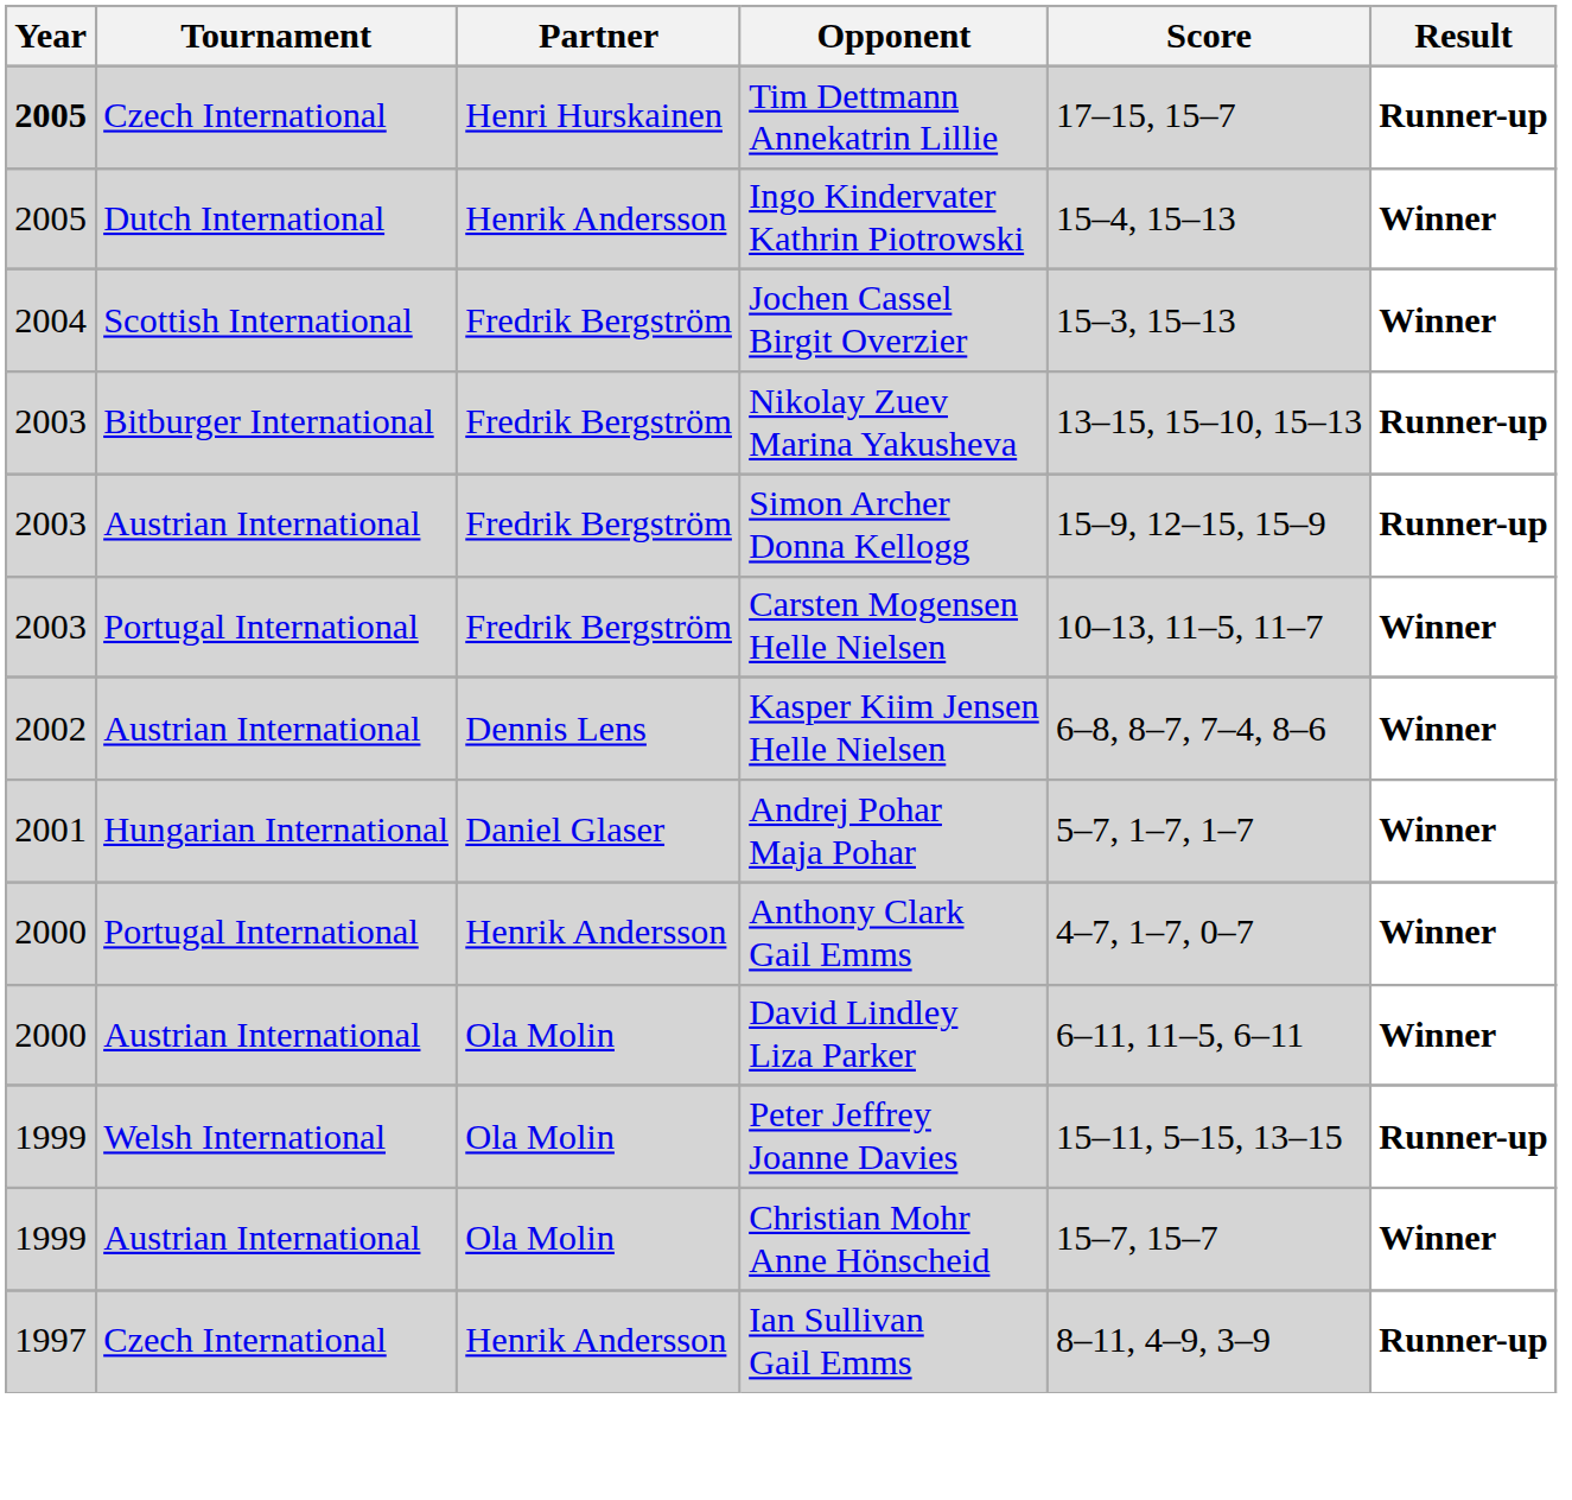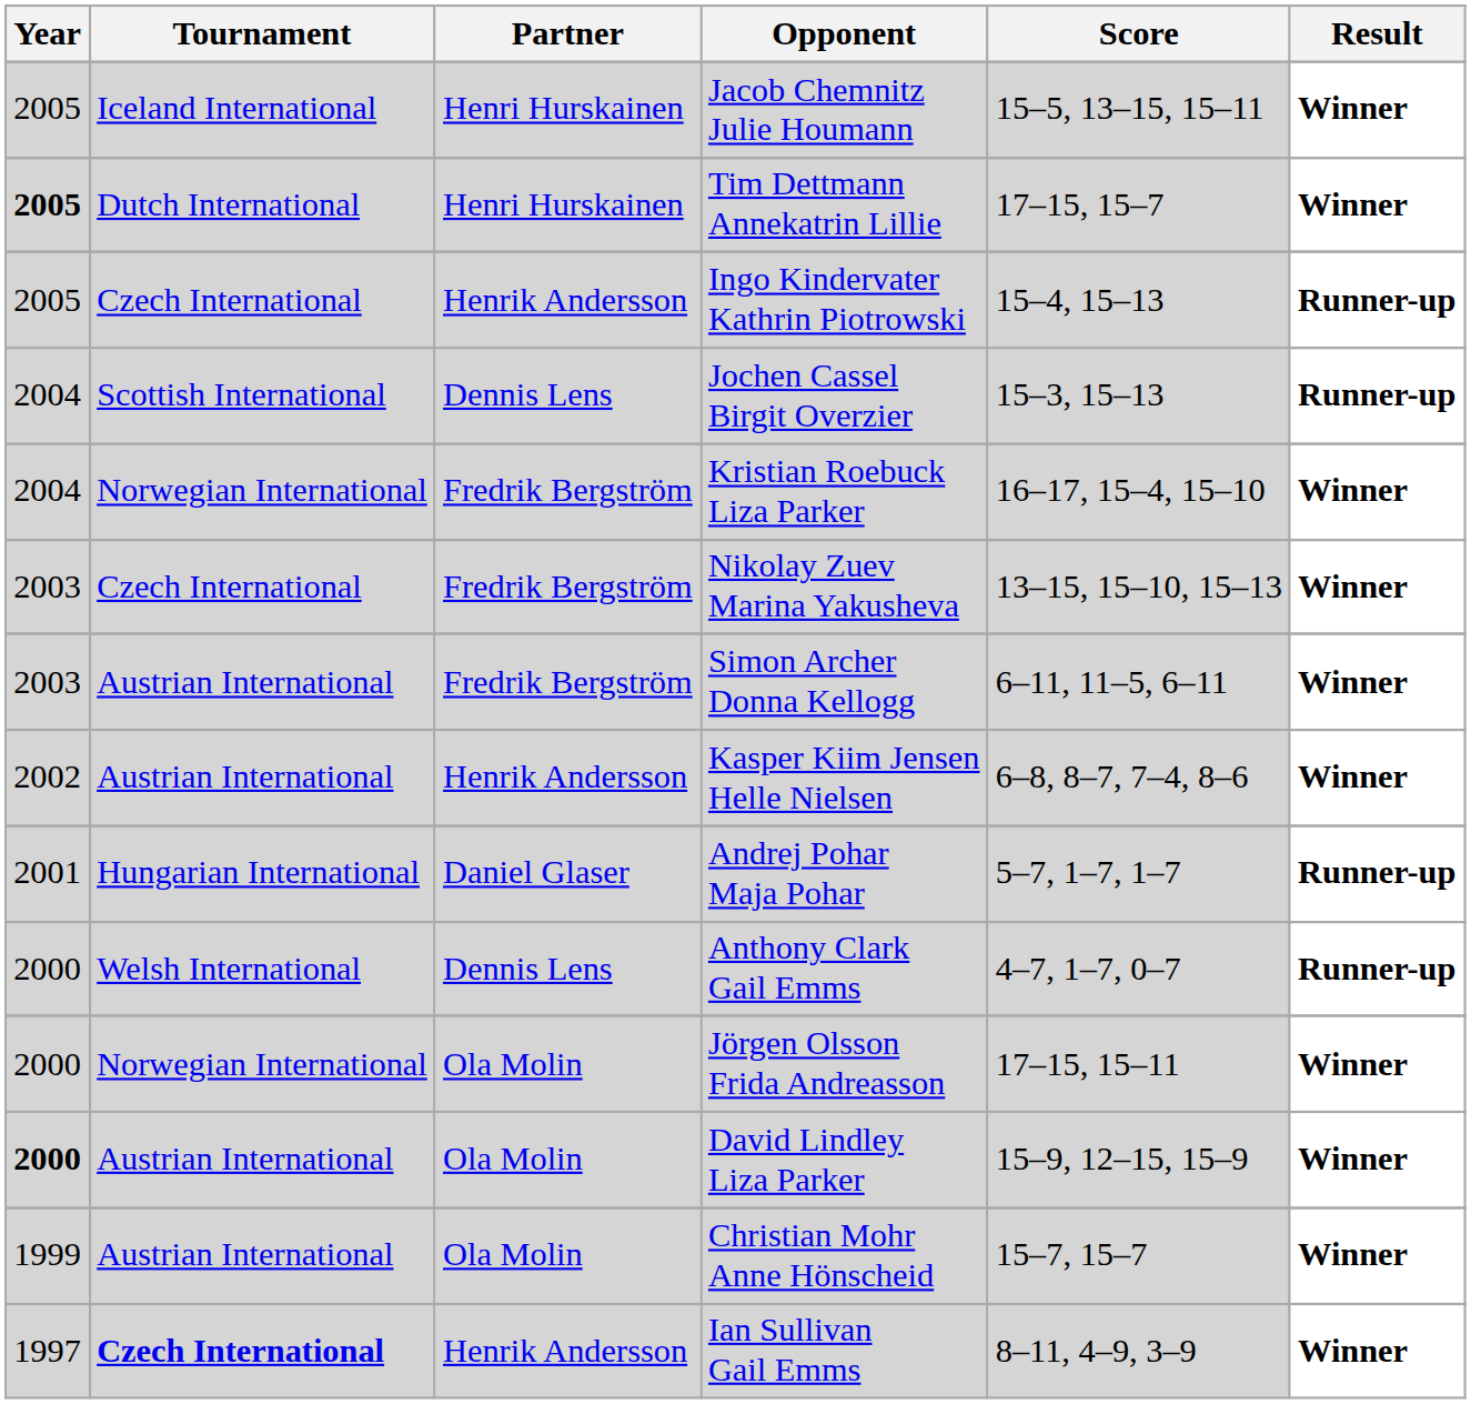 <table class="sortable wikitable" style="font-size: 90%;">
 <tr>
 <th>Year</th>
 <th>Tournament</th>
 <th>Partner</th>
 <th>Opponent</th>
 <th>Score</th>
 <th>Result</th>
 </tr>
 <tr>
 </tr>
+<tr style="background:#D5D5D5">
+<td align="center">2005</td>
+<td align="left"><a href='#'>Iceland International</a></td>
+<td align="left"> <a href='#'>Henri Hurskainen</a></td>
+<td align="left"> <a href='#'>Jacob Chemnitz</a><br> <a href='#'>Julie Houmann</a></td>
+<td align="left">15–5, 13–15, 15–11</td>
+<td style="text-align:left; background:white"> <strong>Winner</strong></td>
+</tr>
 <tr>
 </tr>
 <tr style="background:#D5D5D5">
 <td align="center"><strong>2005</strong></td>
-<td align="left"><a href='#'>Czech International</a></td>
+<td align="left"><a href='#'>Dutch International</a></td>
 <td align="left"> <a href='#'>Henri Hurskainen</a></td>
 <td align="left"> <a href='#'>Tim Dettmann</a><br> <a href='#'>Annekatrin Lillie</a></td>
 <td align="left">17–15, 15–7</td>
-<td style="text-align:left; background:white"> <strong>Runner-up</strong></td>
+<td style="text-align:left; background:white"> <strong>Winner</strong></td>
 </tr>
 <tr>
 </tr>
 <tr style="background:#D5D5D5">
 <td align="center">2005</td>
-<td align="left"><a href='#'>Dutch International</a></td>
+<td align="left"><a href='#'>Czech International</a></td>
 <td align="left"> <a href='#'>Henrik Andersson</a></td>
 <td align="left"> <a href='#'>Ingo Kindervater</a><br> <a href='#'>Kathrin Piotrowski</a></td>
 <td align="left">15–4, 15–13</td>
-<td style="text-align:left; background:white"> <strong>Winner</strong></td>
+<td style="text-align:left; background:white"> <strong>Runner-up</strong></td>
 </tr>
 <tr>
 </tr>
 <tr style="background:#D5D5D5">
 <td align="center">2004</td>
 <td align="left"><a href='#'>Scottish International</a></td>
-<td align="left"> <a href='#'>Fredrik Bergström</a></td>
+<td align="left"> <a href='#'>Dennis Lens</a></td>
 <td align="left"> <a href='#'>Jochen Cassel</a><br> <a href='#'>Birgit Overzier</a></td>
 <td align="left">15–3, 15–13</td>
-<td style="text-align:left; background:white"> <strong>Winner</strong></td>
+<td style="text-align:left; background:white"> <strong>Runner-up</strong></td>
 </tr>
 <tr>
+</tr>
+<tr style="background:#D5D5D5">
+<td align="center">2004</td>
+<td align="left"><a href='#'>Norwegian International</a></td>
+<td align="left"> <a href='#'>Fredrik Bergström</a></td>
+<td align="left"> <a href='#'>Kristian Roebuck</a><br> <a href='#'>Liza Parker</a></td>
+<td align="left">16–17, 15–4, 15–10</td>
+<td style="text-align:left; background:white"> <strong>Winner</strong></td>
 </tr>
 <tr>
 </tr>
 <tr style="background:#D5D5D5">
 <td align="center">2003</td>
-<td align="left"><a href='#'>Bitburger International</a></td>
+<td align="left"><a href='#'>Czech International</a></td>
 <td align="left"> <a href='#'>Fredrik Bergström</a></td>
 <td align="left"> <a href='#'>Nikolay Zuev</a><br> <a href='#'>Marina Yakusheva</a></td>
 <td align="left">13–15, 15–10, 15–13</td>
-<td style="text-align:left; background:white"> <strong>Runner-up</strong></td>
+<td style="text-align:left; background:white"> <strong>Winner</strong></td>
 </tr>
 <tr>
 </tr>
 <tr style="background:#D5D5D5">
 <td align="center">2003</td>
 <td align="left"><a href='#'>Austrian International</a></td>
 <td align="left"> <a href='#'>Fredrik Bergström</a></td>
 <td align="left"> <a href='#'>Simon Archer</a><br> <a href='#'>Donna Kellogg</a></td>
-<td align="left">15–9, 12–15, 15–9</td>
-<td style="text-align:left; background:white"> <strong>Runner-up</strong></td>
+<td align="left">6–11, 11–5, 6–11</td>
+<td style="text-align:left; background:white"> <strong>Winner</strong></td>
 </tr>
 <tr>
-</tr>
-<tr style="background:#D5D5D5">
-<td align="center">2003</td>
-<td align="left"><a href='#'>Portugal International</a></td>
-<td align="left"> <a href='#'>Fredrik Bergström</a></td>
-<td align="left"> <a href='#'>Carsten Mogensen</a><br> <a href='#'>Helle Nielsen</a></td>
-<td align="left">10–13, 11–5, 11–7</td>
-<td style="text-align:left; background:white"> <strong>Winner</strong></td>
 </tr>
 <tr>
 </tr>
 <tr style="background:#D5D5D5">
 <td align="center">2002</td>
 <td align="left"><a href='#'>Austrian International</a></td>
-<td align="left"> <a href='#'>Dennis Lens</a></td>
+<td align="left"> <a href='#'>Henrik Andersson</a></td>
 <td align="left"> <a href='#'>Kasper Kiim Jensen</a><br> <a href='#'>Helle Nielsen</a></td>
 <td align="left">6–8, 8–7, 7–4, 8–6</td>
 <td style="text-align:left; background:white"> <strong>Winner</strong></td>
 </tr>
 <tr>
 </tr>
 <tr style="background:#D5D5D5">
 <td align="center">2001</td>
 <td align="left"><a href='#'>Hungarian International</a></td>
 <td align="left"> <a href='#'>Daniel Glaser</a></td>
 <td align="left"> <a href='#'>Andrej Pohar</a><br> <a href='#'>Maja Pohar</a></td>
 <td align="left">5–7, 1–7, 1–7</td>
+<td style="text-align:left; background:white"> <strong>Runner-up</strong></td>
+</tr>
+<tr>
+</tr>
+<tr style="background:#D5D5D5">
+<td align="center">2000</td>
+<td align="left"><a href='#'>Welsh International</a></td>
+<td align="left"> <a href='#'>Dennis Lens</a></td>
+<td align="left"> <a href='#'>Anthony Clark</a><br> <a href='#'>Gail Emms</a></td>
+<td align="left">4–7, 1–7, 0–7</td>
+<td style="text-align:left; background:white"> <strong>Runner-up</strong></td>
+</tr>
+<tr>
+</tr>
+<tr style="background:#D5D5D5">
+<td align="center">2000</td>
+<td align="left"><a href='#'>Norwegian International</a></td>
+<td align="left"> <a href='#'>Ola Molin</a></td>
+<td align="left"> <a href='#'>Jörgen Olsson</a><br> <a href='#'>Frida Andreasson</a></td>
+<td align="left">17–15, 15–11</td>
 <td style="text-align:left; background:white"> <strong>Winner</strong></td>
 </tr>
 <tr>
 </tr>
 <tr style="background:#D5D5D5">
-<td align="center">2000</td>
-<td align="left"><a href='#'>Portugal International</a></td>
-<td align="left"> <a href='#'>Henrik Andersson</a></td>
-<td align="left"> <a href='#'>Anthony Clark</a><br> <a href='#'>Gail Emms</a></td>
-<td align="left">4–7, 1–7, 0–7</td>
+<td align="center"><strong>2000</strong></td>
+<td align="left"><a href='#'>Austrian International</a></td>
+<td align="left"> <a href='#'>Ola Molin</a></td>
+<td align="left"> <a href='#'>David Lindley</a><br> <a href='#'>Liza Parker</a></td>
+<td align="left">15–9, 12–15, 15–9</td>
 <td style="text-align:left; background:white"> <strong>Winner</strong></td>
 </tr>
 <tr>
-</tr>
-<tr>
-</tr>
-<tr style="background:#D5D5D5">
-<td align="center">2000</td>
-<td align="left"><a href='#'>Austrian International</a></td>
-<td align="left"> <a href='#'>Ola Molin</a></td>
-<td align="left"> <a href='#'>David Lindley</a><br> <a href='#'>Liza Parker</a></td>
-<td align="left">6–11, 11–5, 6–11</td>
-<td style="text-align:left; background:white"> <strong>Winner</strong></td>
-</tr>
-<tr>
-</tr>
-<tr style="background:#D5D5D5">
-<td align="center">1999</td>
-<td align="left"><a href='#'>Welsh International</a></td>
-<td align="left"> <a href='#'>Ola Molin</a></td>
-<td align="left"> <a href='#'>Peter Jeffrey</a><br> <a href='#'>Joanne Davies</a></td>
-<td align="left">15–11, 5–15, 13–15</td>
-<td style="text-align:left; background:white"> <strong>Runner-up</strong></td>
 </tr>
 <tr>
 </tr>
 <tr style="background:#D5D5D5">
 <td align="center">1999</td>
 <td align="left"><a href='#'>Austrian International</a></td>
 <td align="left"> <a href='#'>Ola Molin</a></td>
 <td align="left"> <a href='#'>Christian Mohr</a><br> <a href='#'>Anne Hönscheid</a></td>
 <td align="left">15–7, 15–7</td>
 <td style="text-align:left; background:white"> <strong>Winner</strong></td>
 </tr>
 <tr>
 </tr>
 <tr style="background:#D5D5D5">
 <td align="center">1997</td>
-<td align="left"><a href='#'>Czech International</a></td>
+<td align="left"><strong><a href='#'>Czech International</a></strong></td>
 <td align="left"> <a href='#'>Henrik Andersson</a></td>
 <td align="left"> <a href='#'>Ian Sullivan</a><br> <a href='#'>Gail Emms</a></td>
 <td align="left">8–11, 4–9, 3–9</td>
-<td style="text-align:left; background:white"> <strong>Runner-up</strong></td>
+<td style="text-align:left; background:white"> <strong>Winner</strong></td>
 </tr>
 </table>
